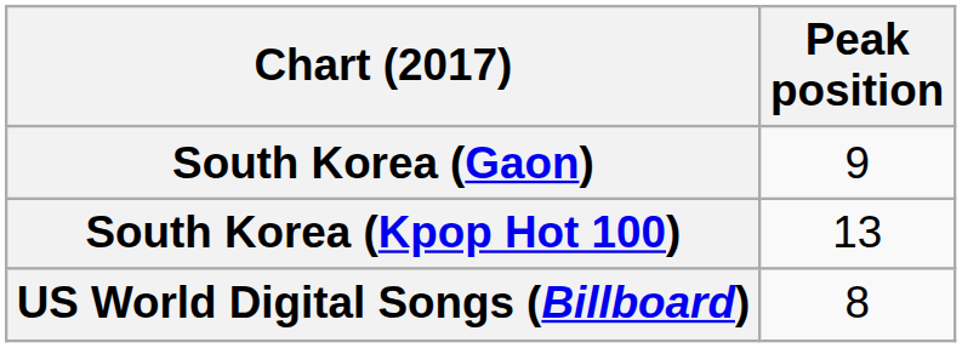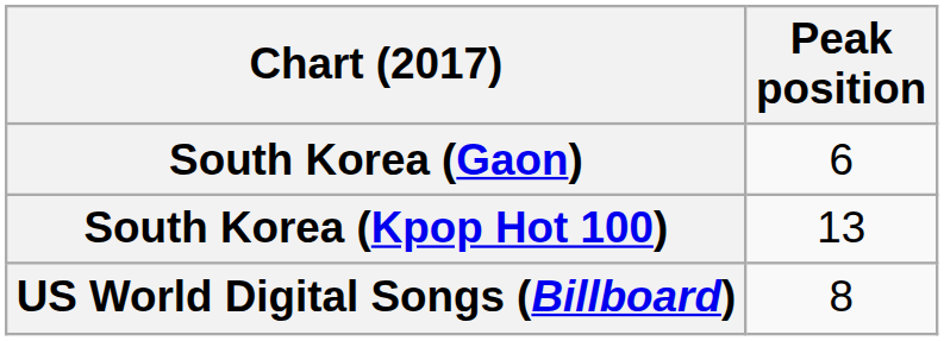 <table class="wikitable plainrowheaders" style="text-align:center">
 <tr>
 <th scope="col">Chart (2017)</th>
 <th scope="col">Peak<br> position</th>
 </tr>
 <tr>
 <th scope="row">South Korea (<a href='#'>Gaon</a>)</th>
-<td>9</td>
+<td>6</td>
 </tr>
 <tr>
 <th scope="row">South Korea (<a href='#'>Kpop Hot 100</a>)</th>
 <td>13</td>
 </tr>
 <tr>
 <th scope="row">US World Digital Songs (<a href='#'><em>Billboard</em></a>)</th>
 <td>8</td>
 </tr>
 </table>
